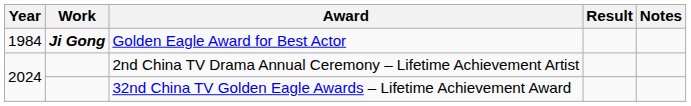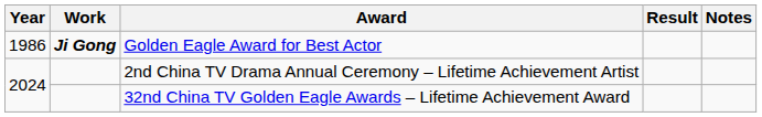 <table class="wikitable">
 <tr>
 <th>Year</th>
 <th>Work</th>
 <th>Award</th>
 <th>Result</th>
 <th>Notes</th>
 </tr>
 <tr>
-<td>1984</td>
+<td>1986</td>
 <td><strong><em>Ji Gong</em></strong></td>
 <td><a href='#'>Golden Eagle Award for Best Actor</a></td>
 <td></td>
 <td></td>
 </tr>
 <tr>
 <td rowspan="2">2024</td>
 <td></td>
 <td>2nd China TV Drama Annual Ceremony – Lifetime Achievement Artist</td>
 <td></td>
 <td></td>
 </tr>
 <tr>
 <td></td>
 <td><a href='#'>32nd China TV Golden Eagle Awards</a> – Lifetime Achievement Award</td>
 <td></td>
 <td></td>
 </tr>
 </table>
